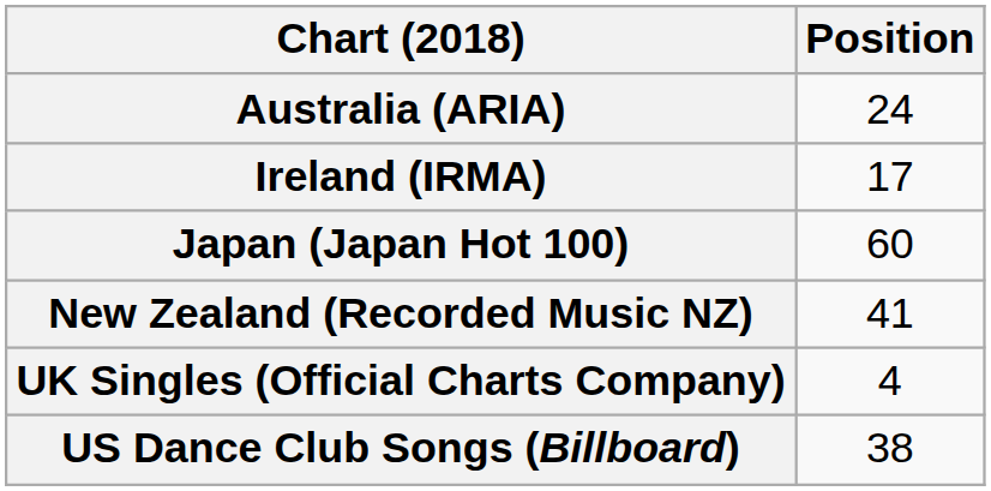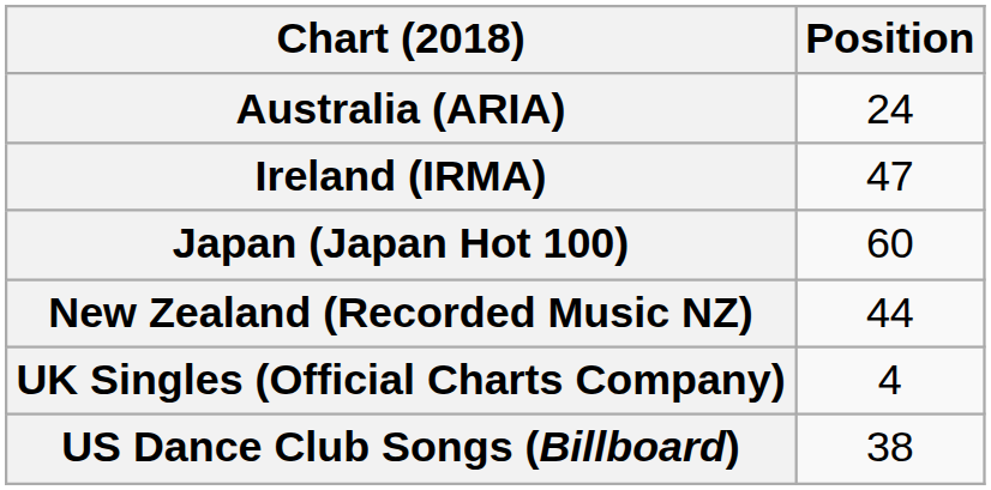 <table class="wikitable sortable plainrowheaders" style="text-align:center">
 <tr>
 <th scope="col">Chart (2018)</th>
 <th scope="col">Position</th>
 </tr>
 <tr>
 <th scope="row">Australia (ARIA)</th>
 <td>24</td>
 </tr>
 <tr>
 <th scope="row">Ireland (IRMA)</th>
-<td>17</td>
+<td>47</td>
 </tr>
 <tr>
 <th scope="row">Japan (Japan Hot 100)</th>
 <td>60</td>
 </tr>
 <tr>
 <th scope="row">New Zealand (Recorded Music NZ)</th>
-<td>41</td>
+<td>44</td>
 </tr>
 <tr>
 <th scope="row">UK Singles (Official Charts Company)</th>
 <td>4</td>
 </tr>
 <tr>
 <th scope="row">US Dance Club Songs (<em>Billboard</em>)</th>
 <td>38</td>
 </tr>
 </table>
